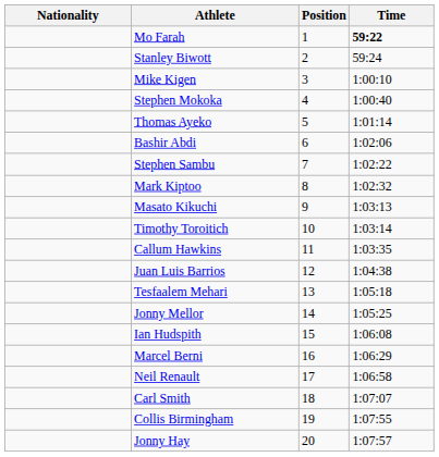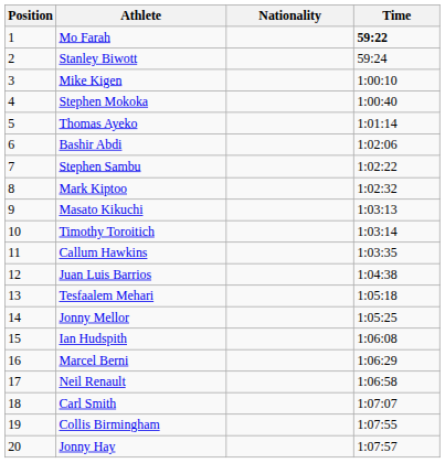 <table class="wikitable sortable" border="1"  style="font-size:95%;" width=40%>
 <tr>
+<th width="10%">Position</th>
+<th width="40%">Athlete</th>
 <th width="30%">Nationality</th>
-<th width="40%">Athlete</th>
-<th width="10%">Position</th>
 <th width="20%">Time</th>
 </tr>
 <tr>
+<td>1</td>
+<td><a href='#'>Mo Farah</a></td>
 <td></td>
-<td><a href='#'>Mo Farah</a></td>
-<td>1</td>
 <td><strong>59:22</strong></td>
 </tr>
 <tr>
+<td>2</td>
+<td><a href='#'>Stanley Biwott</a></td>
 <td></td>
-<td><a href='#'>Stanley Biwott</a></td>
-<td>2</td>
 <td>59:24</td>
 </tr>
 <tr>
+<td>3</td>
+<td><a href='#'>Mike Kigen</a></td>
 <td></td>
-<td><a href='#'>Mike Kigen</a></td>
-<td>3</td>
 <td>1:00:10</td>
 </tr>
 <tr>
+<td>4</td>
+<td><a href='#'>Stephen Mokoka</a></td>
 <td></td>
-<td><a href='#'>Stephen Mokoka</a></td>
-<td>4</td>
 <td>1:00:40</td>
 </tr>
 <tr>
+<td>5</td>
+<td><a href='#'>Thomas Ayeko</a></td>
 <td></td>
-<td><a href='#'>Thomas Ayeko</a></td>
-<td>5</td>
 <td>1:01:14</td>
 </tr>
 <tr>
+<td>6</td>
+<td><a href='#'>Bashir Abdi</a></td>
 <td></td>
-<td><a href='#'>Bashir Abdi</a></td>
-<td>6</td>
 <td>1:02:06</td>
 </tr>
 <tr>
+<td>7</td>
+<td><a href='#'>Stephen Sambu</a></td>
 <td></td>
-<td><a href='#'>Stephen Sambu</a></td>
-<td>7</td>
 <td>1:02:22</td>
 </tr>
 <tr>
+<td>8</td>
+<td><a href='#'>Mark Kiptoo</a></td>
 <td></td>
-<td><a href='#'>Mark Kiptoo</a></td>
-<td>8</td>
 <td>1:02:32</td>
 </tr>
 <tr>
+<td>9</td>
+<td><a href='#'>Masato Kikuchi</a></td>
 <td></td>
-<td><a href='#'>Masato Kikuchi</a></td>
-<td>9</td>
 <td>1:03:13</td>
 </tr>
 <tr>
+<td>10</td>
+<td><a href='#'>Timothy Toroitich</a></td>
 <td></td>
-<td><a href='#'>Timothy Toroitich</a></td>
-<td>10</td>
 <td>1:03:14</td>
 </tr>
 <tr>
+<td>11</td>
+<td><a href='#'>Callum Hawkins</a></td>
 <td></td>
-<td><a href='#'>Callum Hawkins</a></td>
-<td>11</td>
 <td>1:03:35</td>
 </tr>
 <tr>
+<td>12</td>
+<td><a href='#'>Juan Luis Barrios</a></td>
 <td></td>
-<td><a href='#'>Juan Luis Barrios</a></td>
-<td>12</td>
 <td>1:04:38</td>
 </tr>
 <tr>
+<td>13</td>
+<td><a href='#'>Tesfaalem Mehari</a></td>
 <td></td>
-<td><a href='#'>Tesfaalem Mehari</a></td>
-<td>13</td>
 <td>1:05:18</td>
 </tr>
 <tr>
+<td>14</td>
+<td><a href='#'>Jonny Mellor</a></td>
 <td></td>
-<td><a href='#'>Jonny Mellor</a></td>
-<td>14</td>
 <td>1:05:25</td>
 </tr>
 <tr>
+<td>15</td>
+<td><a href='#'>Ian Hudspith</a></td>
 <td></td>
-<td><a href='#'>Ian Hudspith</a></td>
-<td>15</td>
 <td>1:06:08</td>
 </tr>
 <tr>
+<td>16</td>
+<td><a href='#'>Marcel Berni</a></td>
 <td></td>
-<td><a href='#'>Marcel Berni</a></td>
-<td>16</td>
 <td>1:06:29</td>
 </tr>
 <tr>
+<td>17</td>
+<td><a href='#'>Neil Renault</a></td>
 <td></td>
-<td><a href='#'>Neil Renault</a></td>
-<td>17</td>
 <td>1:06:58</td>
 </tr>
 <tr>
+<td>18</td>
+<td><a href='#'>Carl Smith</a></td>
 <td></td>
-<td><a href='#'>Carl Smith</a></td>
-<td>18</td>
 <td>1:07:07</td>
 </tr>
 <tr>
+<td>19</td>
+<td><a href='#'>Collis Birmingham</a></td>
 <td></td>
-<td><a href='#'>Collis Birmingham</a></td>
-<td>19</td>
 <td>1:07:55</td>
 </tr>
 <tr>
+<td>20</td>
+<td><a href='#'>Jonny Hay</a></td>
 <td></td>
-<td><a href='#'>Jonny Hay</a></td>
-<td>20</td>
 <td>1:07:57</td>
 </tr>
 </table>
